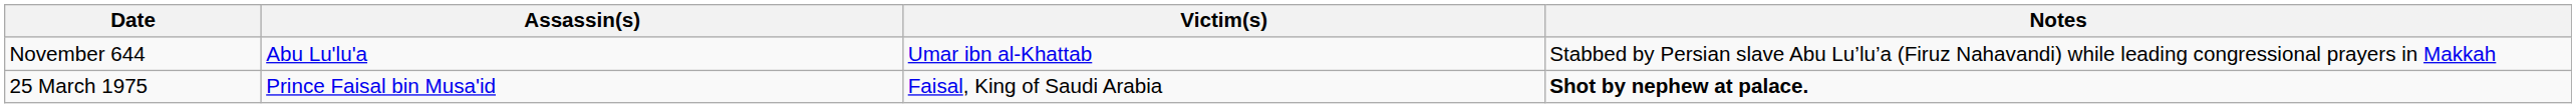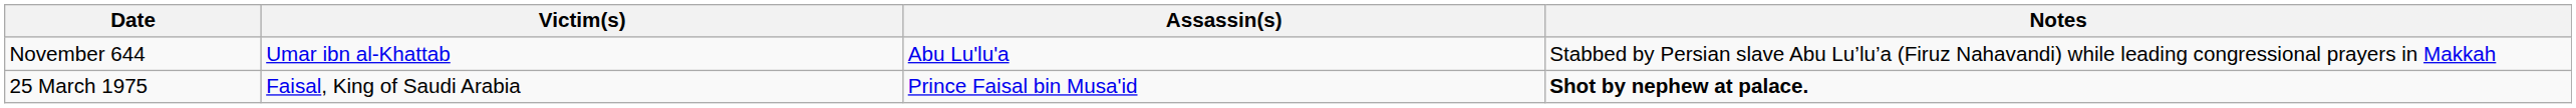 <table class="wikitable"  style="width:100%">
 <tr>
 <th style="width:10%">Date</th>
+<th style="width:25%">Victim(s)</th>
 <th style="width:25%">Assassin(s)</th>
-<th style="width:25%">Victim(s)</th>
 <th style="width:40%">Notes</th>
 </tr>
 <tr>
 <td>November 644</td>
+<td><a href='#'>Umar ibn al-Khattab</a></td>
 <td><a href='#'>Abu Lu'lu'a</a></td>
-<td><a href='#'>Umar ibn al-Khattab</a></td>
 <td>Stabbed by Persian slave Abu Lu’lu’a (Firuz Nahavandi) while leading congressional prayers in <a href='#'>Makkah</a></td>
 </tr>
 <tr>
 <td>25 March 1975</td>
+<td><a href='#'>Faisal</a>, King of Saudi Arabia</td>
 <td><a href='#'>Prince Faisal bin Musa'id</a></td>
-<td><a href='#'>Faisal</a>, King of Saudi Arabia</td>
 <td><strong>Shot by nephew at palace.</strong></td>
 </tr>
 </table>
